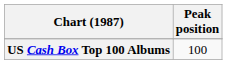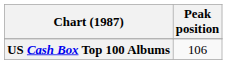 <table class="wikitable sortable plainrowheaders" style="text-align:center">
 <tr>
 <th scope="col">Chart (1987)</th>
 <th scope="col">Peak<br>position</th>
 </tr>
 <tr>
 </tr>
 <tr>
 <th scope="row">US <em><a href='#'>Cash Box</a></em> Top 100 Albums</th>
-<td align="center">100</td>
+<td align="center">106</td>
 </tr>
 </table>
